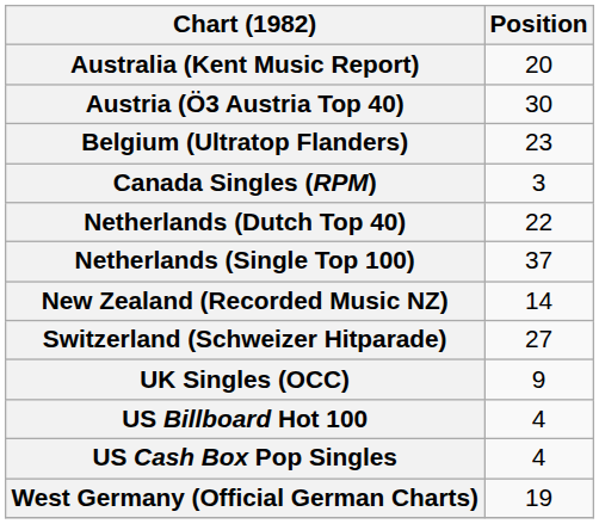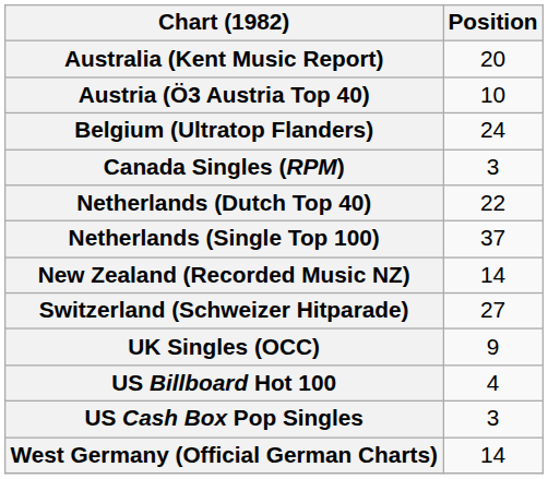 <table class="wikitable sortable plainrowheaders" style="text-align:center">
 <tr>
 <th>Chart (1982)</th>
 <th>Position</th>
 </tr>
 <tr>
 <th scope="row">Australia (Kent Music Report)</th>
 <td>20</td>
 </tr>
 <tr>
 <th scope="row">Austria (Ö3 Austria Top 40)</th>
-<td>30</td>
+<td>10</td>
 </tr>
 <tr>
 <th scope="row">Belgium (Ultratop Flanders)</th>
-<td>23</td>
+<td>24</td>
 </tr>
 <tr>
 <th scope="row">Canada Singles (<em>RPM</em>)</th>
 <td>3</td>
 </tr>
 <tr>
 <th scope="row">Netherlands (Dutch Top 40)</th>
 <td>22</td>
 </tr>
 <tr>
 <th scope="row">Netherlands (Single Top 100)</th>
 <td>37</td>
 </tr>
 <tr>
 <th scope="row">New Zealand (Recorded Music NZ)</th>
 <td>14</td>
 </tr>
 <tr>
 <th scope="row">Switzerland (Schweizer Hitparade)</th>
 <td>27</td>
 </tr>
 <tr>
 <th scope="row">UK Singles (OCC)</th>
 <td>9</td>
 </tr>
 <tr>
 <th scope="row">US <em>Billboard</em> Hot 100</th>
 <td>4</td>
 </tr>
 <tr>
 <th scope="row">US <em>Cash Box</em> Pop Singles</th>
-<td>4</td>
+<td>3</td>
 </tr>
 <tr>
 <th scope="row">West Germany (Official German Charts)</th>
-<td>19</td>
+<td>14</td>
 </tr>
 <tr>
 </tr>
 </table>
